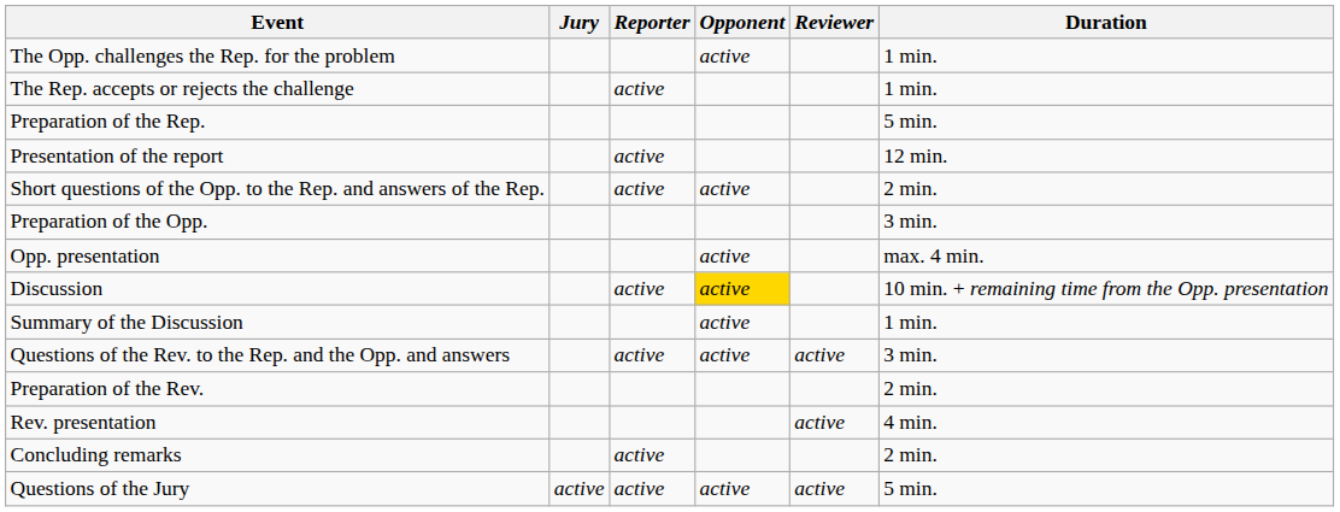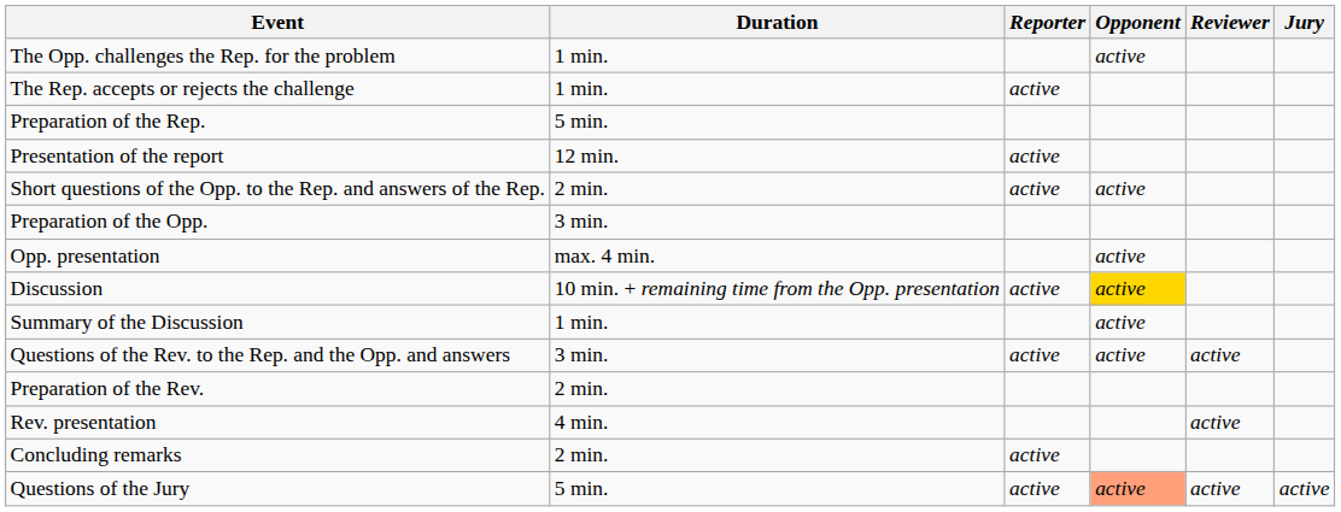 <table class="wikitable">
 <tr>
 <th>Event</th>
-<th><em>Jury</em></th>
+<th>Duration</th>
 <th><em>Reporter</em></th>
 <th><em>Opponent</em></th>
 <th><em>Reviewer</em></th>
-<th>Duration</th>
+<th><em>Jury</em></th>
 </tr>
 <tr valign="top">
 <td>The Opp. challenges the Rep. for the problem</td>
+<td>1 min.</td>
+<td></td>
+<td><em>active</em></td>
+<td></td>
+<td></td>
+</tr>
+<tr valign="top">
+<td>The Rep. accepts or rejects the challenge</td>
+<td>1 min.</td>
+<td><em>active</em></td>
+<td></td>
+<td></td>
+<td></td>
+</tr>
+<tr valign="top">
+<td>Preparation of the Rep.</td>
+<td>5 min.</td>
+<td></td>
+<td></td>
+<td></td>
+<td></td>
+</tr>
+<tr valign="top">
+<td>Presentation of the report</td>
+<td>12 min.</td>
+<td><em>active</em></td>
+<td></td>
+<td></td>
+<td></td>
+</tr>
+<tr valign="top">
+<td>Short questions of the Opp. to the Rep. and answers of the Rep.</td>
+<td>2 min.</td>
+<td><em>active</em></td>
+<td><em>active</em></td>
+<td></td>
+<td></td>
+</tr>
+<tr valign="top">
+<td>Preparation of the Opp.</td>
+<td>3 min.</td>
+<td></td>
+<td></td>
+<td></td>
+<td></td>
+</tr>
+<tr valign="top">
+<td>Opp. presentation</td>
+<td>max. 4 min.</td>
+<td></td>
+<td><em>active</em></td>
+<td></td>
+<td></td>
+</tr>
+<tr valign="top">
+<td>Discussion</td>
+<td>10 min. + <em>remaining time from the Opp. presentation</em></td>
+<td><em>active</em></td>
+<td style="background: gold;"><em>active</em></td>
+<td></td>
+<td></td>
+</tr>
+<tr valign="top">
+<td>Summary of the Discussion</td>
+<td>1 min.</td>
+<td></td>
+<td><em>active</em></td>
+<td></td>
+<td></td>
+</tr>
+<tr valign="top">
+<td>Questions of the Rev. to the Rep. and the Opp. and answers</td>
+<td>3 min.</td>
+<td><em>active</em></td>
+<td><em>active</em></td>
+<td><em>active</em></td>
+<td></td>
+</tr>
+<tr valign="top">
+<td>Preparation of the Rev.</td>
+<td>2 min.</td>
+<td></td>
+<td></td>
+<td></td>
+<td></td>
+</tr>
+<tr valign="top">
+<td>Rev. presentation</td>
+<td>4 min.</td>
 <td></td>
 <td></td>
 <td><em>active</em></td>
 <td></td>
-<td>1 min.</td>
 </tr>
 <tr valign="top">
-<td>The Rep. accepts or rejects the challenge</td>
-<td></td>
+<td>Concluding remarks</td>
+<td>2 min.</td>
 <td><em>active</em></td>
 <td></td>
 <td></td>
-<td>1 min.</td>
-</tr>
-<tr valign="top">
-<td>Preparation of the Rep.</td>
 <td></td>
-<td></td>
-<td></td>
-<td></td>
-<td>5 min.</td>
-</tr>
-<tr valign="top">
-<td>Presentation of the report</td>
-<td></td>
-<td><em>active</em></td>
-<td></td>
-<td></td>
-<td>12 min.</td>
-</tr>
-<tr valign="top">
-<td>Short questions of the Opp. to the Rep. and answers of the Rep.</td>
-<td></td>
-<td><em>active</em></td>
-<td><em>active</em></td>
-<td></td>
-<td>2 min.</td>
-</tr>
-<tr valign="top">
-<td>Preparation of the Opp.</td>
-<td></td>
-<td></td>
-<td></td>
-<td></td>
-<td>3 min.</td>
-</tr>
-<tr valign="top">
-<td>Opp. presentation</td>
-<td></td>
-<td></td>
-<td><em>active</em></td>
-<td></td>
-<td>max. 4 min.</td>
-</tr>
-<tr valign="top">
-<td>Discussion</td>
-<td></td>
-<td><em>active</em></td>
-<td style="background: gold;"><em>active</em></td>
-<td></td>
-<td>10 min. + <em>remaining time from the Opp. presentation</em></td>
-</tr>
-<tr valign="top">
-<td>Summary of the Discussion</td>
-<td></td>
-<td></td>
-<td><em>active</em></td>
-<td></td>
-<td>1 min.</td>
-</tr>
-<tr valign="top">
-<td>Questions of the Rev. to the Rep. and the Opp. and answers</td>
-<td></td>
-<td><em>active</em></td>
-<td><em>active</em></td>
-<td><em>active</em></td>
-<td>3 min.</td>
-</tr>
-<tr valign="top">
-<td>Preparation of the Rev.</td>
-<td></td>
-<td></td>
-<td></td>
-<td></td>
-<td>2 min.</td>
-</tr>
-<tr valign="top">
-<td>Rev. presentation</td>
-<td></td>
-<td></td>
-<td></td>
-<td><em>active</em></td>
-<td>4 min.</td>
-</tr>
-<tr valign="top">
-<td>Concluding remarks</td>
-<td></td>
-<td><em>active</em></td>
-<td></td>
-<td></td>
-<td>2 min.</td>
 </tr>
 <tr valign="top">
 <td>Questions of the Jury</td>
+<td>5 min.</td>
+<td><em>active</em></td>
+<td style="background: lightsalmon;"><em>active</em></td>
 <td><em>active</em></td>
 <td><em>active</em></td>
-<td><em>active</em></td>
-<td><em>active</em></td>
-<td>5 min.</td>
 </tr>
 </table>
